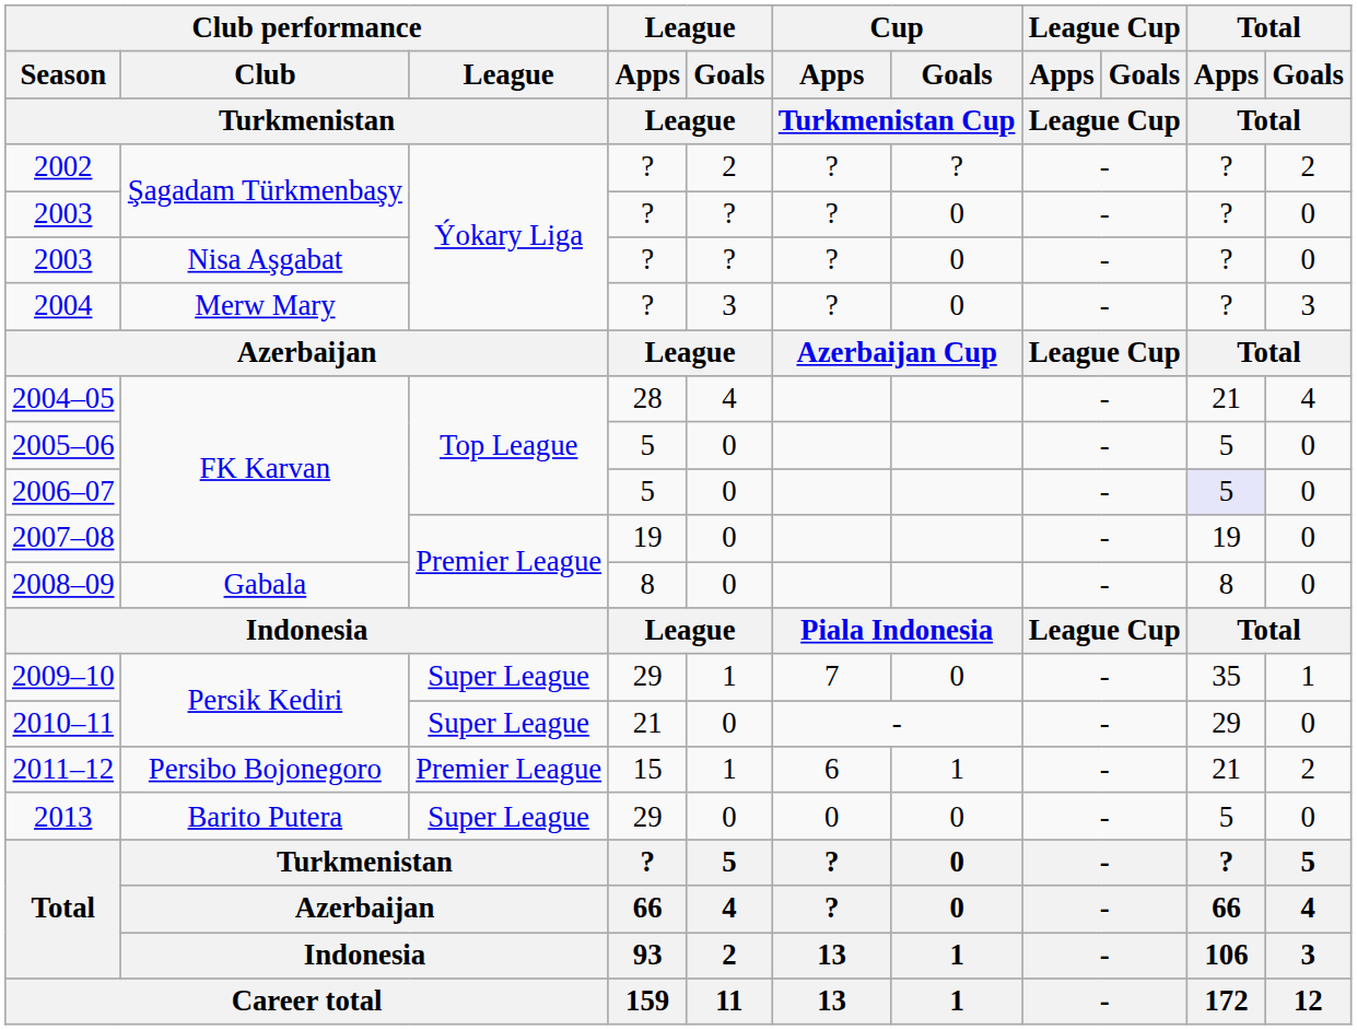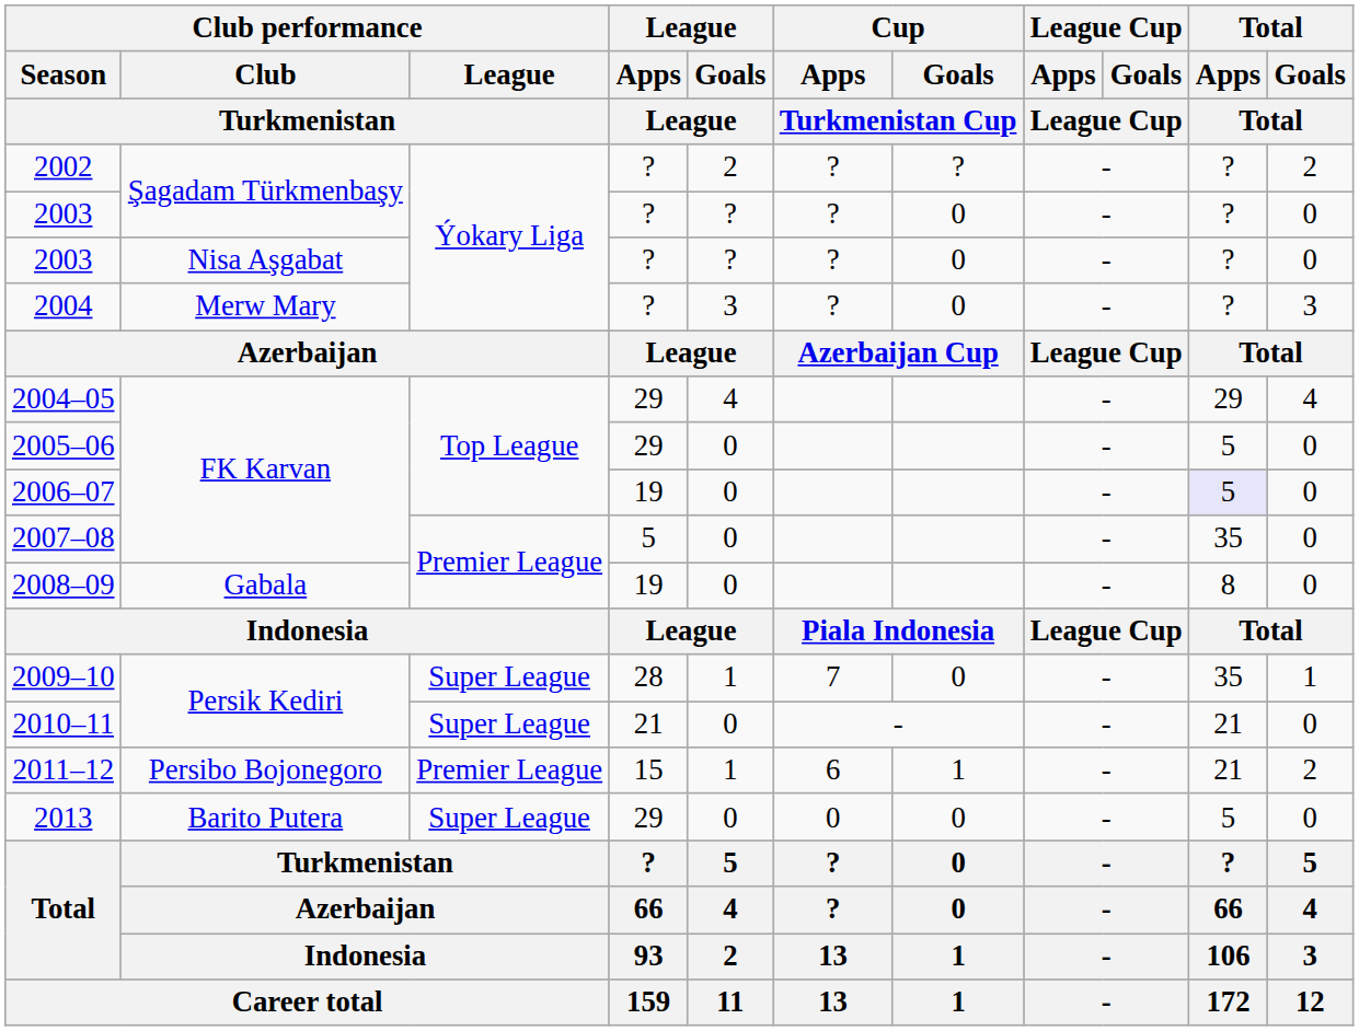 <table class="wikitable" style="text-align:center;">
 <tr>
 <th colspan=3>Club performance</th>
 <th colspan=2>League</th>
 <th colspan=2>Cup</th>
 <th colspan=2>League Cup</th>
 <th colspan=2>Total</th>
 </tr>
 <tr>
 <th>Season</th>
 <th>Club</th>
 <th>League</th>
 <th>Apps</th>
 <th>Goals</th>
 <th>Apps</th>
 <th>Goals</th>
 <th>Apps</th>
 <th>Goals</th>
 <th>Apps</th>
 <th>Goals</th>
 </tr>
 <tr>
 <th colspan=3>Turkmenistan</th>
 <th colspan=2>League</th>
 <th colspan=2><a href='#'>Turkmenistan Cup</a></th>
 <th colspan=2>League Cup</th>
 <th colspan=2>Total</th>
 </tr>
 <tr>
 <td><a href='#'>2002</a></td>
 <td rowspan="2"><a href='#'>Şagadam Türkmenbaşy</a></td>
 <td rowspan="4"><a href='#'>Ýokary Liga</a></td>
 <td>?</td>
 <td>2</td>
 <td>?</td>
 <td>?</td>
 <td colspan="2">-</td>
 <td>?</td>
 <td>2</td>
 </tr>
 <tr>
 <td><a href='#'>2003</a></td>
 <td>?</td>
 <td>?</td>
 <td>?</td>
 <td>0</td>
 <td colspan="2">-</td>
 <td>?</td>
 <td>0</td>
 </tr>
 <tr>
 <td><a href='#'>2003</a></td>
 <td><a href='#'>Nisa Aşgabat</a></td>
 <td>?</td>
 <td>?</td>
 <td>?</td>
 <td>0</td>
 <td colspan="2">-</td>
 <td>?</td>
 <td>0</td>
 </tr>
 <tr>
 <td><a href='#'>2004</a></td>
 <td><a href='#'>Merw Mary</a></td>
 <td>?</td>
 <td>3</td>
 <td>?</td>
 <td>0</td>
 <td colspan="2">-</td>
 <td>?</td>
 <td>3</td>
 </tr>
 <tr>
 <th colspan=3>Azerbaijan</th>
 <th colspan=2>League</th>
 <th colspan=2><a href='#'>Azerbaijan Cup</a></th>
 <th colspan=2>League Cup</th>
 <th colspan=2>Total</th>
 </tr>
 <tr>
 <td><a href='#'>2004–05</a></td>
 <td rowspan="4"><a href='#'>FK Karvan</a></td>
 <td rowspan="3"><a href='#'>Top League</a></td>
-<td>28</td>
+<td>29</td>
 <td>4</td>
 <td></td>
 <td></td>
 <td colspan="2">-</td>
-<td>21</td>
+<td>29</td>
 <td>4</td>
 </tr>
 <tr>
 <td><a href='#'>2005–06</a></td>
-<td>5</td>
+<td>29</td>
 <td>0</td>
 <td></td>
 <td></td>
 <td colspan="2">-</td>
 <td>5</td>
 <td>0</td>
 </tr>
 <tr>
 <td><a href='#'>2006–07</a></td>
-<td>5</td>
+<td>19</td>
 <td>0</td>
 <td></td>
 <td></td>
 <td colspan="2">-</td>
 <td style="background: lavender;">5</td>
 <td>0</td>
 </tr>
 <tr>
 <td><a href='#'>2007–08</a></td>
 <td rowspan="2"><a href='#'>Premier League</a></td>
-<td>19</td>
+<td>5</td>
 <td>0</td>
 <td></td>
 <td></td>
 <td colspan="2">-</td>
-<td>19</td>
+<td>35</td>
 <td>0</td>
 </tr>
 <tr>
 <td><a href='#'>2008–09</a></td>
 <td><a href='#'>Gabala</a></td>
-<td>8</td>
+<td>19</td>
 <td>0</td>
 <td></td>
 <td></td>
 <td colspan="2">-</td>
 <td>8</td>
 <td>0</td>
 </tr>
 <tr>
 <th colspan=3>Indonesia</th>
 <th colspan=2>League</th>
 <th colspan=2><a href='#'>Piala Indonesia</a></th>
 <th colspan=2>League Cup</th>
 <th colspan=2>Total</th>
 </tr>
 <tr>
 <td><a href='#'>2009–10</a></td>
 <td rowspan="2"><a href='#'>Persik Kediri</a></td>
 <td><a href='#'>Super League</a></td>
-<td>29</td>
+<td>28</td>
 <td>1</td>
 <td>7</td>
 <td>0</td>
 <td colspan="2">-</td>
 <td>35</td>
 <td>1</td>
 </tr>
 <tr>
 <td><a href='#'>2010–11</a></td>
 <td><a href='#'>Super League</a></td>
 <td>21</td>
 <td>0</td>
 <td colspan="2">-</td>
 <td colspan="2">-</td>
-<td>29</td>
+<td>21</td>
 <td>0</td>
 </tr>
 <tr>
 <td><a href='#'>2011–12</a></td>
 <td><a href='#'>Persibo Bojonegoro</a></td>
 <td><a href='#'>Premier League</a></td>
 <td>15</td>
 <td>1</td>
 <td>6</td>
 <td>1</td>
 <td colspan="2">-</td>
 <td>21</td>
 <td>2</td>
 </tr>
 <tr>
 <td><a href='#'>2013</a></td>
 <td><a href='#'>Barito Putera</a></td>
 <td><a href='#'>Super League</a></td>
 <td>29</td>
 <td>0</td>
 <td>0</td>
 <td>0</td>
 <td colspan="2">-</td>
 <td>5</td>
 <td>0</td>
 </tr>
 <tr>
 <th rowspan=3>Total</th>
 <th colspan=2>Turkmenistan</th>
 <th>?</th>
 <th>5</th>
 <th>?</th>
 <th>0</th>
 <th colspan="2">-</th>
 <th>?</th>
 <th>5</th>
 </tr>
 <tr>
 <th colspan=2>Azerbaijan</th>
 <th>66</th>
 <th>4</th>
 <th>?</th>
 <th>0</th>
 <th colspan="2">-</th>
 <th>66</th>
 <th>4</th>
 </tr>
 <tr>
 <th colspan=2>Indonesia</th>
 <th>93</th>
 <th>2</th>
 <th>13</th>
 <th>1</th>
 <th colspan="2">-</th>
 <th>106</th>
 <th>3</th>
 </tr>
 <tr>
 <th colspan=3>Career total</th>
 <th>159</th>
 <th>11</th>
 <th>13</th>
 <th>1</th>
 <th colspan="2">-</th>
 <th>172</th>
 <th>12</th>
 </tr>
 </table>
